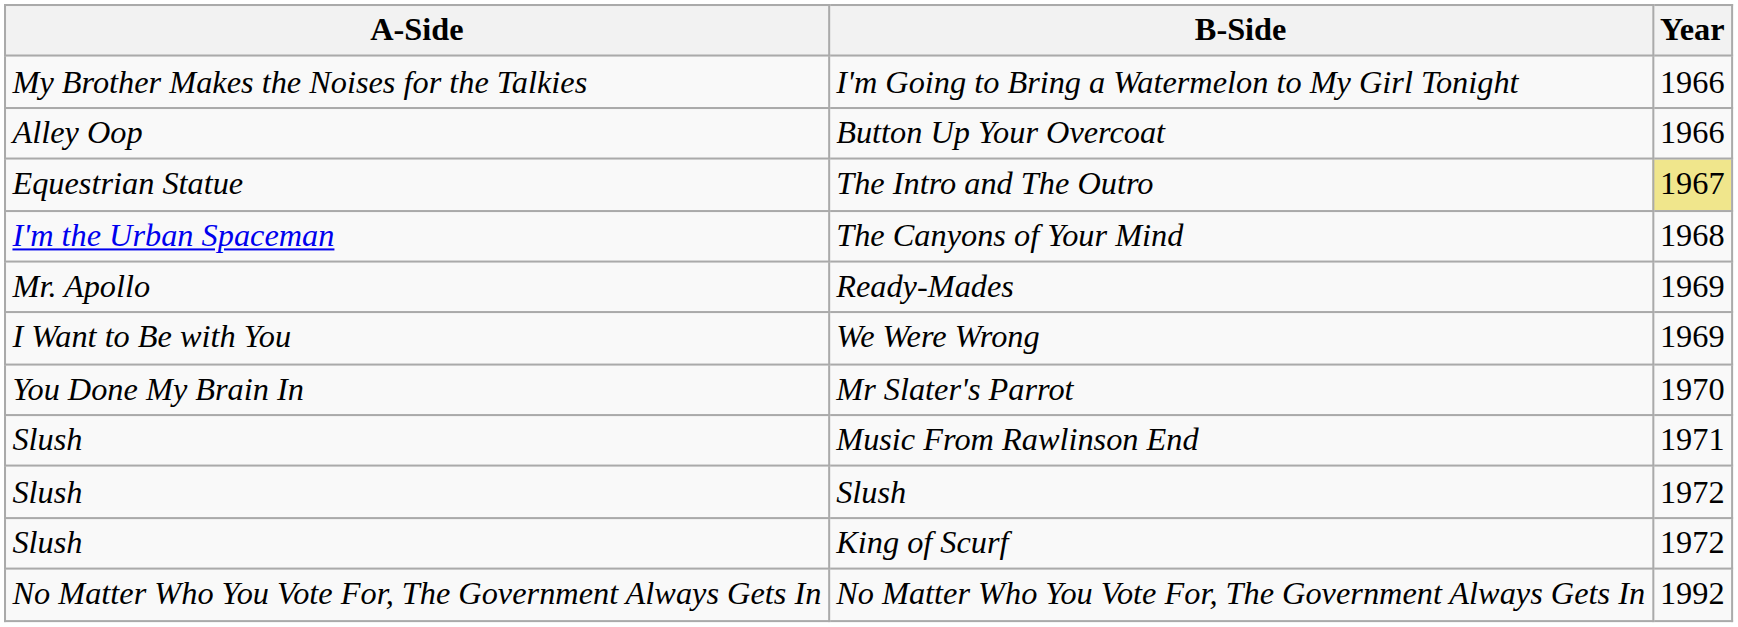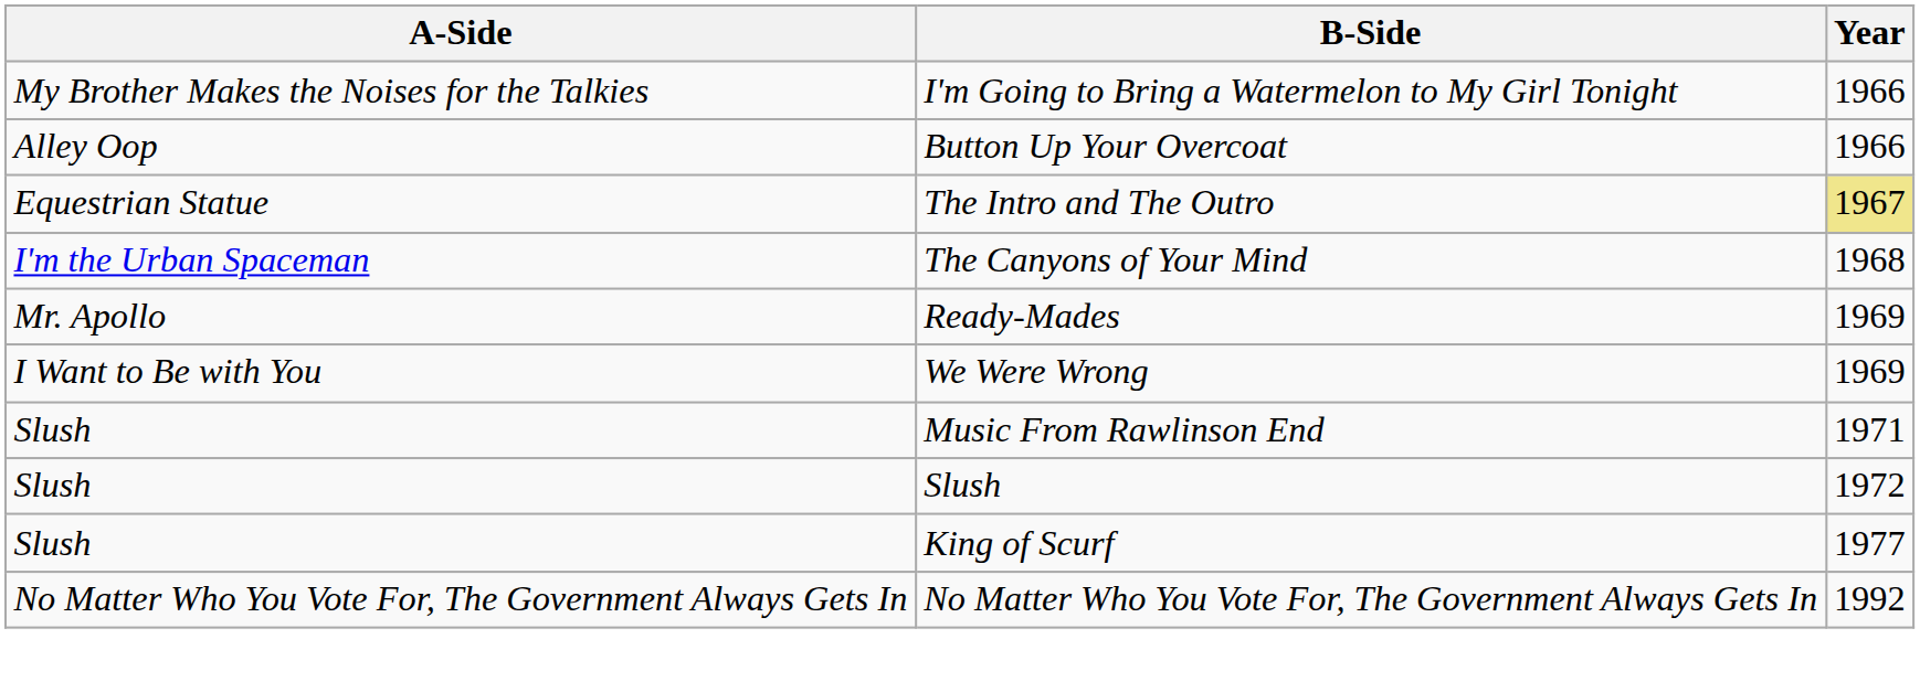 <table class="wikitable">
 <tr>
 <th>A-Side</th>
 <th>B-Side</th>
 <th>Year</th>
 </tr>
 <tr>
 <td><em>My Brother Makes the Noises for the Talkies</em></td>
 <td><em>I'm Going to Bring a Watermelon to My Girl Tonight</em></td>
 <td>1966</td>
 </tr>
 <tr>
 <td><em>Alley Oop</em></td>
 <td><em>Button Up Your Overcoat</em></td>
 <td>1966</td>
 </tr>
 <tr>
 <td><em>Equestrian Statue</em></td>
 <td><em>The Intro and The Outro</em></td>
 <td style="background: khaki;">1967</td>
 </tr>
 <tr>
 <td><em><a href='#'>I'm the Urban Spaceman</a></em></td>
 <td><em>The Canyons of Your Mind</em></td>
 <td>1968</td>
 </tr>
 <tr>
 <td><em>Mr. Apollo</em></td>
 <td><em>Ready-Mades</em></td>
 <td>1969</td>
 </tr>
 <tr>
 <td><em>I Want to Be with You</em></td>
 <td><em>We Were Wrong</em></td>
 <td>1969</td>
 </tr>
 <tr>
-<td><em>You Done My Brain In</em></td>
-<td><em>Mr Slater's Parrot</em></td>
-<td>1970</td>
-</tr>
-<tr>
 <td><em>Slush</em></td>
 <td><em>Music From Rawlinson End</em></td>
 <td>1971</td>
 </tr>
 <tr>
 <td><em>Slush</em></td>
 <td><em>Slush</em></td>
 <td>1972</td>
 </tr>
 <tr>
 <td><em>Slush</em></td>
 <td><em>King of Scurf</em></td>
-<td>1972</td>
+<td>1977</td>
 </tr>
 <tr>
 <td><em>No Matter Who You Vote For, The Government Always Gets In</em></td>
 <td><em>No Matter Who You Vote For, The Government Always Gets In</em></td>
 <td>1992</td>
 </tr>
 </table>
